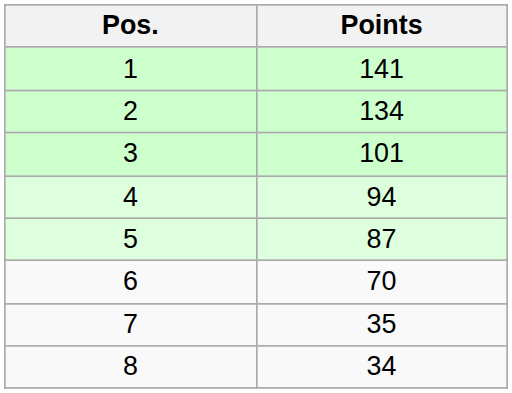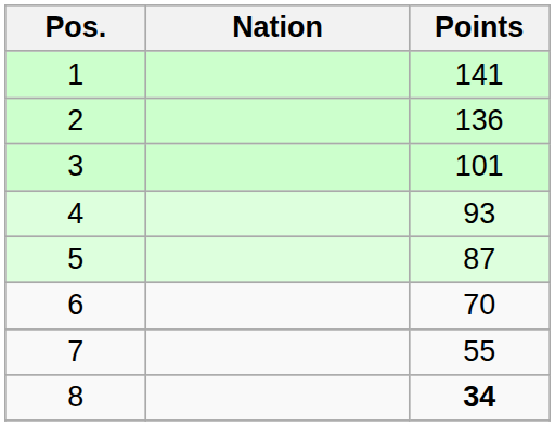 <table class="wikitable gauche" cellspacing="1" style="width:300px;">
 <tr style="background:#efefef; text-align:center;">
 <th style="width:70px;">Pos.</th>
+<th>Nation</th>
 <th style="width:70px;">Points</th>
 </tr>
 <tr style="vertical-align:top; text-align:center; background:#ccffcc;">
 <td>1</td>
+<td style="text-align:left;"></td>
 <td>141</td>
 </tr>
 <tr style="vertical-align:top; text-align:center; background:#ccffcc;">
 <td>2</td>
-<td>134</td>
+<td style="text-align:left;"></td>
+<td>136</td>
 </tr>
 <tr style="vertical-align:top; text-align:center; background:#ccffcc;">
 <td>3</td>
+<td style="text-align:left;"></td>
 <td>101</td>
 </tr>
 <tr style="vertical-align:top; text-align:center; background:#ddffdd;">
 <td>4</td>
-<td>94</td>
+<td style="text-align:left;"></td>
+<td>93</td>
 </tr>
 <tr style="vertical-align:top; text-align:center; background:#ddffdd;">
 <td>5</td>
+<td style="text-align:left;"></td>
 <td>87</td>
 </tr>
 <tr style="vertical-align:top; text-align:center;">
 <td>6</td>
+<td style="text-align:left;"></td>
 <td>70</td>
 </tr>
 <tr style="vertical-align:top; text-align:center;">
 <td>7</td>
-<td>35</td>
+<td style="text-align:left;"></td>
+<td>55</td>
 </tr>
 <tr style="vertical-align:top; text-align:center;">
 <td>8</td>
-<td>34</td>
+<td style="text-align:left;"></td>
+<td><strong>34</strong></td>
 </tr>
 </table>
